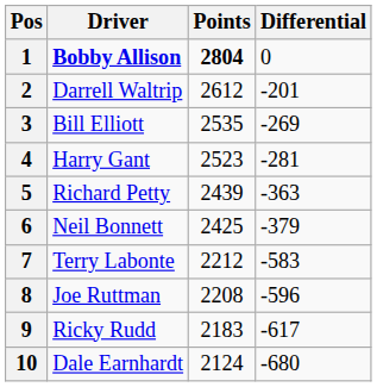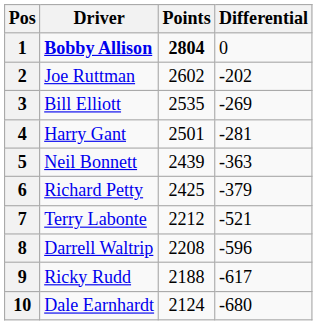 <table class="wikitable">
 <tr>
 <th>Pos</th>
 <th>Driver</th>
 <th>Points</th>
 <th>Differential</th>
 </tr>
 <tr>
 <th>1 </th>
 <td><strong><a href='#'>Bobby Allison</a></strong></td>
 <td style="text-align:center;"><strong>2804</strong></td>
 <td>0</td>
 </tr>
 <tr>
 <th>2 </th>
-<td><a href='#'>Darrell Waltrip</a></td>
-<td style="text-align:center;">2612</td>
-<td>-201</td>
+<td><a href='#'>Joe Ruttman</a></td>
+<td style="text-align:center;">2602</td>
+<td>-202</td>
 </tr>
 <tr>
 <th>3 </th>
 <td><a href='#'>Bill Elliott</a></td>
 <td style="text-align:center;">2535</td>
 <td>-269</td>
 </tr>
 <tr>
 <th>4 </th>
 <td><a href='#'>Harry Gant</a></td>
-<td style="text-align:center;">2523</td>
+<td style="text-align:center;">2501</td>
 <td>-281</td>
 </tr>
 <tr>
 <th>5 </th>
-<td><a href='#'>Richard Petty</a></td>
+<td><a href='#'>Neil Bonnett</a></td>
 <td style="text-align:center;">2439</td>
 <td>-363</td>
 </tr>
 <tr>
 <th>6 </th>
-<td><a href='#'>Neil Bonnett</a></td>
+<td><a href='#'>Richard Petty</a></td>
 <td style="text-align:center;">2425</td>
 <td>-379</td>
 </tr>
 <tr>
 <th>7 </th>
 <td><a href='#'>Terry Labonte</a></td>
 <td style="text-align:center;">2212</td>
-<td>-583</td>
+<td>-521</td>
 </tr>
 <tr>
 <th>8 </th>
-<td><a href='#'>Joe Ruttman</a></td>
+<td><a href='#'>Darrell Waltrip</a></td>
 <td style="text-align:center;">2208</td>
 <td>-596</td>
 </tr>
 <tr>
 <th>9 </th>
 <td><a href='#'>Ricky Rudd</a></td>
-<td style="text-align:center;">2183</td>
+<td style="text-align:center;">2188</td>
 <td>-617</td>
 </tr>
 <tr>
 <th>10 </th>
 <td><a href='#'>Dale Earnhardt</a></td>
 <td style="text-align:center;">2124</td>
 <td>-680</td>
 </tr>
 </table>
